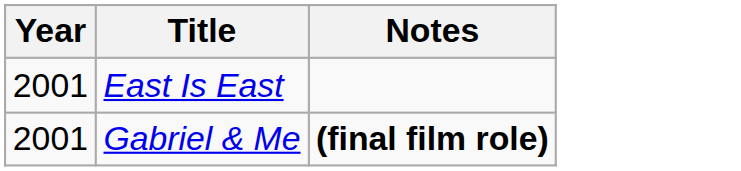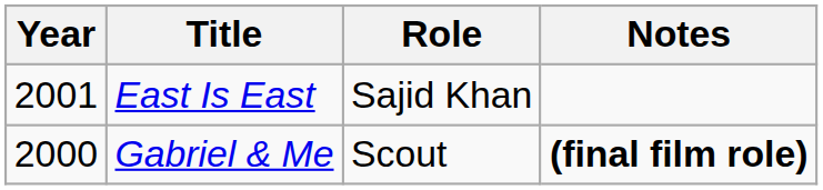 <table class="wikitable">
 <tr>
 <th>Year</th>
 <th>Title</th>
+<th>Role</th>
 <th>Notes</th>
 </tr>
 <tr>
 <td>2001</td>
 <td><em><a href='#'>East Is East</a></em></td>
+<td>Sajid Khan</td>
 <td></td>
 </tr>
 <tr>
-<td>2001</td>
+<td>2000</td>
 <td><em><a href='#'>Gabriel & Me</a></em></td>
+<td>Scout</td>
 <td><strong>(final film role)</strong></td>
 </tr>
 </table>
